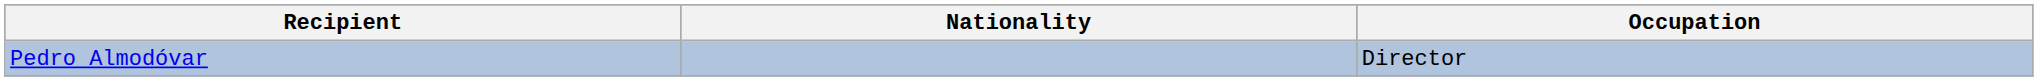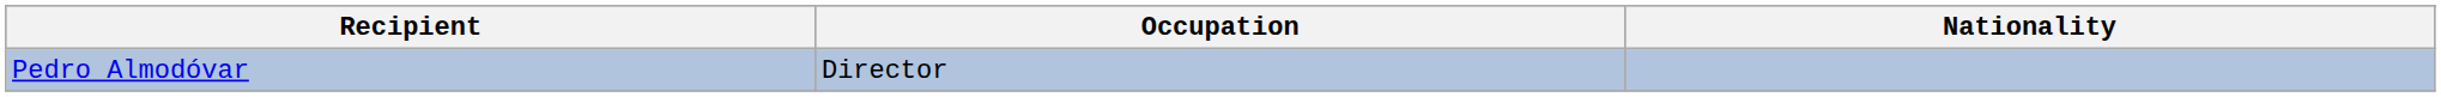 <table class="wikitable" style="width:95%;" cellpadding="5">
 <tr>
 <th style="width:25%;">Recipient</th>
+<th style="width:25%;">Occupation</th>
 <th style="width:25%;">Nationality</th>
-<th style="width:25%;">Occupation</th>
 </tr>
 <tr style="background:#B0C4DE;">
 <td><a href='#'>Pedro Almodóvar</a></td>
+<td>Director</td>
 <td></td>
-<td>Director</td>
 </tr>
 </table>
